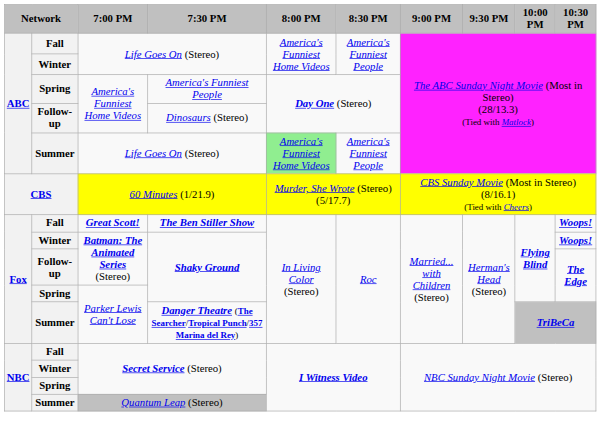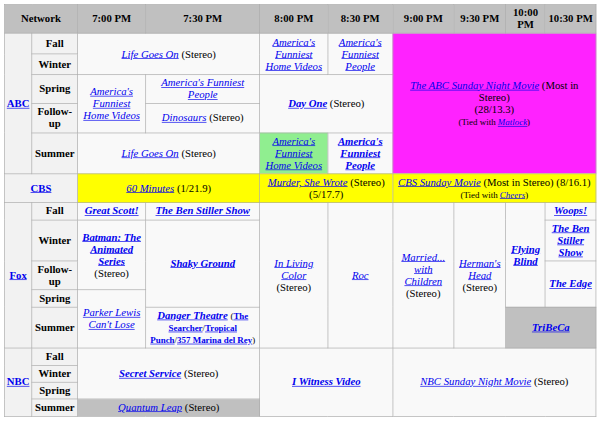 <table class="wikitable" style="width:100%;margin-right:0;text-align:center">
 <tr>
 <th colspan="2" style="background:silver; text-align:center;">Network</th>
 <th style="background:silver; text-align:center;">7:00 PM</th>
 <th style="background:silver; text-align:center;">7:30 PM</th>
 <th style="background:silver; text-align:center;">8:00 PM</th>
 <th style="background:silver; text-align:center;">8:30 PM</th>
 <th style="background:silver; text-align:center;">9:00 PM</th>
 <th style="background:silver; text-align:center;">9:30 PM</th>
 <th style="background:silver; text-align:center;">10:00 PM</th>
 <th style="background:silver; text-align:center;">10:30 PM</th>
 </tr>
 <tr>
 <th rowspan="5"><a href='#'>ABC</a></th>
 <th>Fall</th>
 <td colspan="2" rowspan="2"><em><a href='#'>Life Goes On</a></em> (Stereo)</td>
 <td rowspan="2"><em><a href='#'>America's Funniest Home Videos</a></em></td>
 <td rowspan="2"><em><a href='#'>America's Funniest People</a></em></td>
 <td style="background:#f2f;" rowspan="5" colspan="4"><em><a href='#'>The ABC Sunday Night Movie</a></em> (Most in Stereo)<br>(28/13.3)<br><small>(Tied with <em><a href='#'>Matlock</a></em>)</small></td>
 </tr>
 <tr>
 <th>Winter</th>
 </tr>
 <tr>
 <th>Spring</th>
 <td rowspan="2"><em><a href='#'>America's Funniest Home Videos</a></em></td>
 <td><em><a href='#'>America's Funniest People</a></em></td>
 <td rowspan="2" colspan="2"><strong><em><a href='#'>Day One</a></em></strong> (Stereo)</td>
 </tr>
 <tr>
 <th>Follow-up</th>
 <td><em><a href='#'>Dinosaurs</a></em> (Stereo)</td>
 </tr>
 <tr>
 <th>Summer</th>
 <td colspan="2"><em><a href='#'>Life Goes On</a></em> (Stereo)</td>
 <td style="background: lightgreen;"><em><a href='#'>America's Funniest Home Videos</a></em></td>
-<td><em><a href='#'>America's Funniest People</a></em></td>
+<td><strong><em><a href='#'>America's Funniest People</a></em></strong></td>
 </tr>
 <tr>
 <th colspan="2"><a href='#'>CBS</a></th>
 <td style="background:#ff0;" colspan="2"><em><a href='#'>60 Minutes</a></em> (1/21.9)</td>
 <td style="background:#ff0;" colspan="2"><em><a href='#'>Murder, She Wrote</a></em> (Stereo) (5/17.7)</td>
 <td style="background:#ff0;" colspan="4"><em><a href='#'>CBS Sunday Movie</a></em> (Most in Stereo) (8/16.1)<br><small>(Tied with <em><a href='#'>Cheers</a></em>)</small></td>
 </tr>
 <tr>
 <th rowspan="5"><a href='#'>Fox</a></th>
 <th>Fall</th>
 <td><strong><em><a href='#'>Great Scott!</a></em></strong></td>
 <td><strong><em><a href='#'>The Ben Stiller Show</a></em></strong></td>
 <td rowspan="5"><em><a href='#'>In Living Color</a></em><br>(Stereo)</td>
 <td rowspan="5"><em><a href='#'>Roc</a></em></td>
 <td rowspan="5"><em><a href='#'>Married... with Children</a></em><br>(Stereo)</td>
 <td rowspan="5"><em><a href='#'>Herman's Head</a></em><br>(Stereo)</td>
 <td rowspan="4"><strong><em><a href='#'>Flying Blind</a></em></strong></td>
 <td><strong><em><a href='#'>Woops!</a></em></strong></td>
 </tr>
 <tr>
 <th>Winter</th>
 <td rowspan="2"><strong><em><a href='#'>Batman: The Animated Series</a></em></strong><br>(Stereo)</td>
 <td rowspan="3"><strong><em><a href='#'>Shaky Ground</a></em></strong></td>
-<td><strong><em><a href='#'>Woops!</a></em></strong></td>
+<td><strong><em><a href='#'>The Ben Stiller Show</a></em></strong></td>
 </tr>
 <tr>
 <th>Follow-up</th>
 <td rowspan="2"><strong><em><a href='#'>The Edge</a></em></strong></td>
 </tr>
 <tr>
 <th>Spring</th>
 <td rowspan="2"><em><a href='#'>Parker Lewis Can't Lose</a></em></td>
 </tr>
 <tr>
 <th>Summer</th>
 <td><strong><em><a href='#'>Danger Theatre</a></em></strong> <small>(<strong><a href='#'>The Searcher</a></strong>/<strong><a href='#'>Tropical Punch</a></strong>/<strong><a href='#'>357 Marina del Rey</a></strong>)</small></td>
 <td colspan="2" bgcolor="#C0C0C0"><strong><em><a href='#'>TriBeCa</a></em></strong> </td>
 </tr>
 <tr>
 <th rowspan="4"><a href='#'>NBC</a></th>
 <th>Fall</th>
 <td rowspan="3" colspan="2"><strong><em><a href='#'>Secret Service</a></em></strong> (Stereo)</td>
 <td rowspan="4" colspan="2"><strong><em><a href='#'>I Witness Video</a></em></strong></td>
 <td rowspan="4" colspan="4"><em><a href='#'>NBC Sunday Night Movie</a></em> (Stereo)</td>
 </tr>
 <tr>
 <th>Winter</th>
 </tr>
 <tr>
 <th>Spring</th>
 </tr>
 <tr>
 <th>Summer</th>
 <td colspan="2" bgcolor="#C0C0C0"><em><a href='#'>Quantum Leap</a></em> (Stereo) </td>
 </tr>
 </table>
